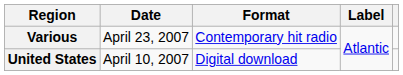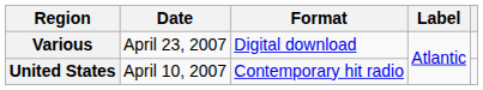 <table class="wikitable plainrowheaders">
 <tr>
 <th scope="col">Region</th>
 <th scope="col">Date</th>
 <th scope="col">Format</th>
 <th scope="col">Label</th>
 <th scope="col"></th>
 </tr>
 <tr>
 <th scope="row">Various</th>
 <td>April 23, 2007</td>
-<td><a href='#'>Contemporary hit radio</a></td>
+<td><a href='#'>Digital download</a></td>
 <td rowspan="2"><a href='#'>Atlantic</a></td>
 <td align="center"></td>
 </tr>
 <tr>
 <th scope="row">United States</th>
 <td>April 10, 2007</td>
-<td><a href='#'>Digital download</a></td>
+<td><a href='#'>Contemporary hit radio</a></td>
 <td align="center"></td>
 </tr>
 </table>
